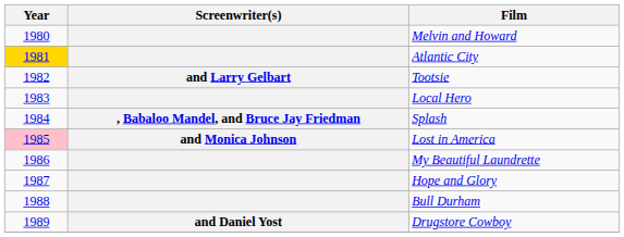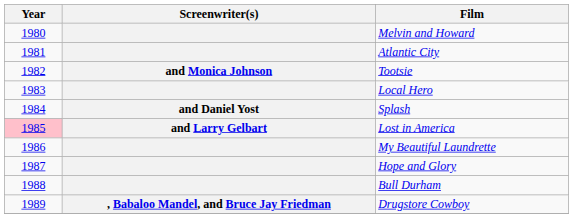 <table class="sortable wikitable plainrowheaders">
 <tr>
 <th scope="col" width=70>Year</th>
 <th scope="col" width=410>Screenwriter(s)</th>
 <th scope="col" width=250>Film</th>
 </tr>
 <tr>
 <td style="text-align:center;"><a href='#'>1980</a></td>
 <th scope=row></th>
 <td><em><a href='#'>Melvin and Howard</a></em></td>
 </tr>
 <tr>
-<td style="background: gold; text-align:center;"><a href='#'>1981</a></td>
+<td style="text-align:center;"><a href='#'>1981</a></td>
 <th scope=row></th>
 <td><em><a href='#'>Atlantic City</a></em></td>
 </tr>
 <tr>
 <td style="text-align:center;"><a href='#'>1982</a></td>
-<th scope=row> and <a href='#'>Larry Gelbart</a></th>
+<th scope=row> and <a href='#'>Monica Johnson</a></th>
 <td><em><a href='#'>Tootsie</a></em></td>
 </tr>
 <tr>
 <td style="text-align:center;"><a href='#'>1983</a></td>
 <th scope=row></th>
 <td><em><a href='#'>Local Hero</a></em></td>
 </tr>
 <tr>
 <td style="text-align:center;"><a href='#'>1984</a></td>
-<th scope=row>, <a href='#'>Babaloo Mandel</a>, and <a href='#'>Bruce Jay Friedman</a></th>
+<th scope=row> and Daniel Yost</th>
 <td><em><a href='#'>Splash</a></em></td>
 </tr>
 <tr>
 <td style="background: pink; text-align:center;"><a href='#'>1985</a></td>
-<th scope=row> and <a href='#'>Monica Johnson</a></th>
+<th scope=row> and <a href='#'>Larry Gelbart</a></th>
 <td><em><a href='#'>Lost in America</a></em></td>
 </tr>
 <tr>
 <td style="text-align:center;"><a href='#'>1986</a></td>
 <th scope=row></th>
 <td><em><a href='#'>My Beautiful Laundrette</a></em></td>
 </tr>
 <tr>
 <td style="text-align:center;"><a href='#'>1987</a></td>
 <th scope=row></th>
 <td><em><a href='#'>Hope and Glory</a></em></td>
 </tr>
 <tr>
 <td style="text-align:center;"><a href='#'>1988</a></td>
 <th scope=row></th>
 <td><em><a href='#'>Bull Durham</a></em></td>
 </tr>
 <tr>
 <td style="text-align:center;"><a href='#'>1989</a></td>
-<th scope=row> and Daniel Yost</th>
+<th scope=row>, <a href='#'>Babaloo Mandel</a>, and <a href='#'>Bruce Jay Friedman</a></th>
 <td><em><a href='#'>Drugstore Cowboy</a></em></td>
 </tr>
 <tr>
 </tr>
 </table>
